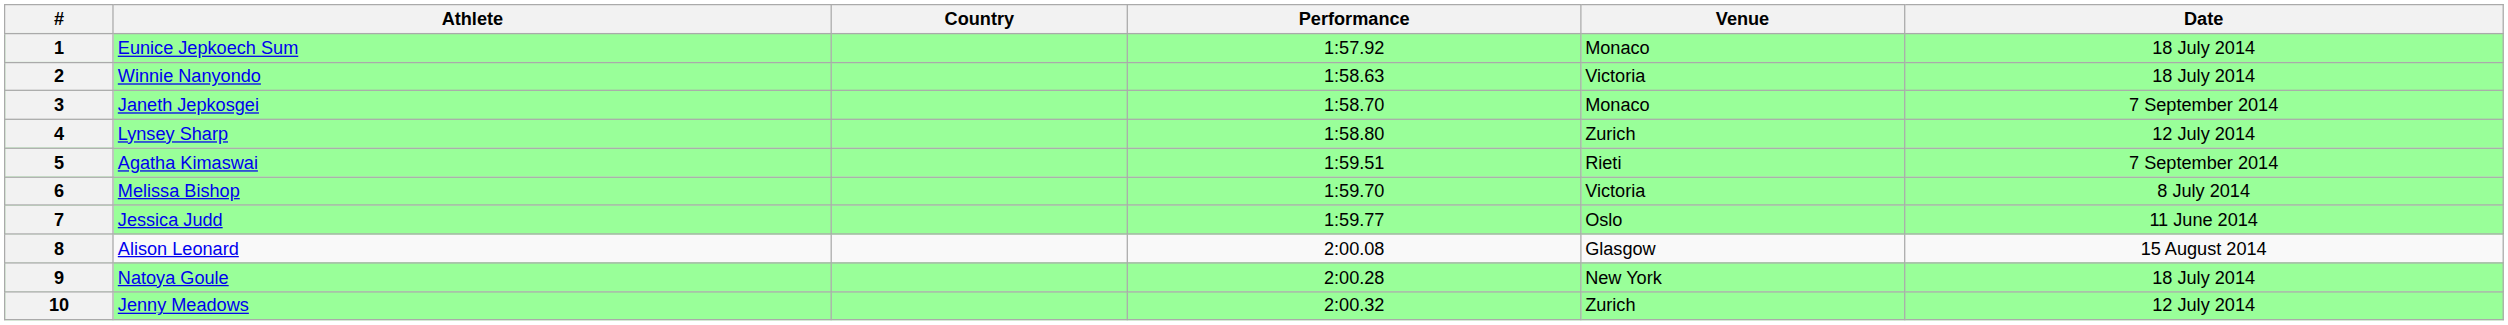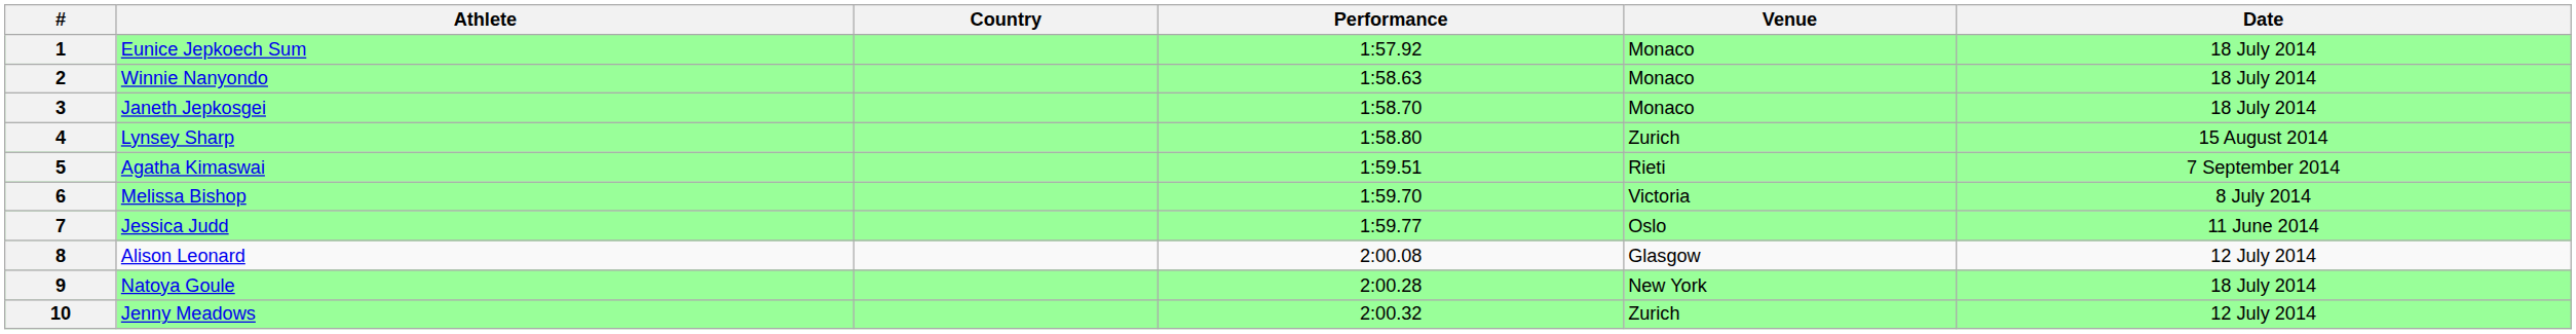 <table class="wikitable" width=100% style="font-size:90%; text-align:center;">
 <tr>
 <th>#</th>
 <th>Athlete</th>
 <th>Country</th>
 <th>Performance</th>
 <th>Venue</th>
 <th>Date</th>
 </tr>
 <tr bgcolor="99FF99">
 <th>1</th>
 <td align=left><a href='#'>Eunice Jepkoech Sum</a></td>
 <td align=left></td>
 <td>1:57.92</td>
 <td align=left> Monaco</td>
 <td>18 July 2014</td>
 </tr>
 <tr bgcolor="99FF99">
 <th>2</th>
 <td align=left><a href='#'>Winnie Nanyondo</a></td>
 <td align=left></td>
 <td>1:58.63</td>
-<td align=left> Victoria</td>
+<td align=left> Monaco</td>
 <td>18 July 2014</td>
 </tr>
 <tr bgcolor="99FF99">
 <th>3</th>
 <td align=left><a href='#'>Janeth Jepkosgei</a></td>
 <td align=left></td>
 <td>1:58.70</td>
 <td align=left> Monaco</td>
-<td>7 September 2014</td>
+<td>18 July 2014</td>
 </tr>
 <tr bgcolor="99FF99">
 <th>4</th>
 <td align=left><a href='#'>Lynsey Sharp</a></td>
 <td align=left></td>
 <td>1:58.80</td>
 <td align=left> Zurich</td>
-<td>12 July 2014</td>
+<td>15 August 2014</td>
 </tr>
 <tr bgcolor="99FF99">
 <th>5</th>
 <td align=left><a href='#'>Agatha Kimaswai</a></td>
 <td align=left></td>
 <td>1:59.51</td>
 <td align=left> Rieti</td>
 <td>7 September 2014</td>
 </tr>
 <tr bgcolor="99FF99">
 <th>6</th>
 <td align=left><a href='#'>Melissa Bishop</a></td>
 <td align=left></td>
 <td>1:59.70</td>
 <td align=left> Victoria</td>
 <td>8 July 2014</td>
 </tr>
 <tr bgcolor="99FF99">
 <th>7</th>
 <td align=left><a href='#'>Jessica Judd</a></td>
 <td align=left></td>
 <td>1:59.77</td>
 <td align=left> Oslo</td>
 <td>11 June 2014</td>
 </tr>
 <tr>
 <th>8</th>
 <td align=left><a href='#'>Alison Leonard</a></td>
 <td align=left></td>
 <td>2:00.08</td>
 <td align=left> Glasgow</td>
-<td>15 August 2014</td>
+<td>12 July 2014</td>
 </tr>
 <tr bgcolor="99FF99">
 <th>9</th>
 <td align=left><a href='#'>Natoya Goule</a></td>
 <td align=left></td>
 <td>2:00.28</td>
 <td align=left> New York</td>
 <td>18 July 2014</td>
 </tr>
 <tr bgcolor="99FF99">
 <th>10</th>
 <td align=left><a href='#'>Jenny Meadows</a></td>
 <td align=left></td>
 <td>2:00.32</td>
 <td align=left> Zurich</td>
 <td>12 July 2014</td>
 </tr>
 </table>
